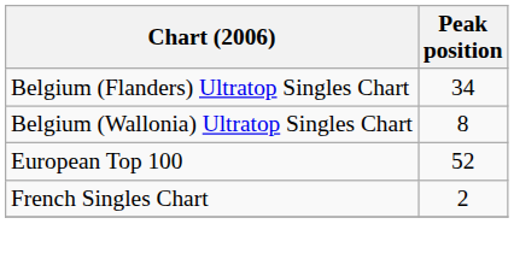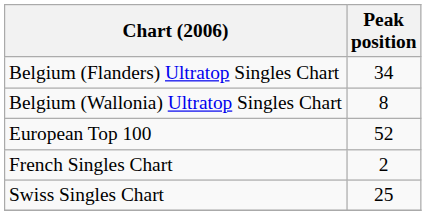 <table class="wikitable sortable">
 <tr>
 <th>Chart (2006)</th>
 <th>Peak<br>position</th>
 </tr>
 <tr>
 <td>Belgium (Flanders) <a href='#'>Ultratop</a> Singles Chart</td>
 <td align="center">34</td>
 </tr>
 <tr>
 <td>Belgium (Wallonia) <a href='#'>Ultratop</a> Singles Chart</td>
 <td align="center">8</td>
 </tr>
 <tr>
 <td>European Top 100</td>
 <td align="center">52</td>
 </tr>
 <tr>
 <td>French Singles Chart</td>
 <td align="center">2</td>
 </tr>
 <tr>
+<td>Swiss Singles Chart</td>
+<td align="center">25</td>
+</tr>
+<tr>
 </tr>
 </table>
